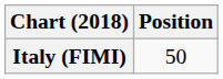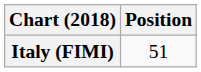 <table class="wikitable sortable plainrowheaders" style="text-align:center;">
 <tr>
 <th>Chart (2018)</th>
 <th>Position</th>
 </tr>
 <tr>
 <th scope="row">Italy (FIMI)</th>
-<td>50</td>
+<td>51</td>
 </tr>
 </table>
